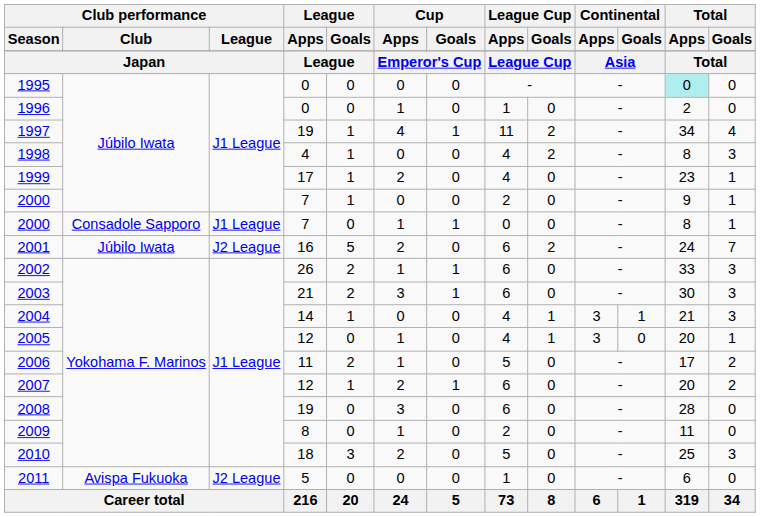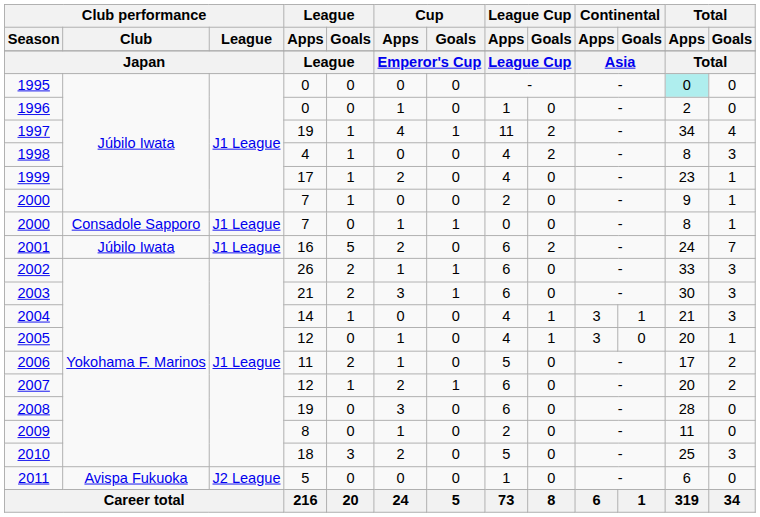 <table class="wikitable" style="text-align:center">
 <tr>
 <th colspan=3>Club performance</th>
 <th colspan=2>League</th>
 <th colspan=2>Cup</th>
 <th colspan=2>League Cup</th>
 <th colspan=2>Continental</th>
 <th colspan=2>Total</th>
 </tr>
 <tr>
 <th>Season</th>
 <th>Club</th>
 <th>League</th>
 <th>Apps</th>
 <th>Goals</th>
 <th>Apps</th>
 <th>Goals</th>
 <th>Apps</th>
 <th>Goals</th>
 <th>Apps</th>
 <th>Goals</th>
 <th>Apps</th>
 <th>Goals</th>
 </tr>
 <tr>
 </tr>
 <tr>
 <th colspan=3>Japan</th>
 <th colspan=2>League</th>
 <th colspan=2><a href='#'>Emperor's Cup</a></th>
 <th colspan=2><a href='#'>League Cup</a></th>
 <th colspan=2><a href='#'>Asia</a></th>
 <th colspan=2>Total</th>
 </tr>
 <tr>
 <td><a href='#'>1995</a></td>
 <td rowspan="6"><a href='#'>Júbilo Iwata</a></td>
 <td rowspan="6"><a href='#'>J1 League</a></td>
 <td>0</td>
 <td>0</td>
 <td>0</td>
 <td>0</td>
 <td colspan="2">-</td>
 <td colspan="2">-</td>
 <td style="background: paleturquoise;">0</td>
 <td>0</td>
 </tr>
 <tr>
 <td><a href='#'>1996</a></td>
 <td>0</td>
 <td>0</td>
 <td>1</td>
 <td>0</td>
 <td>1</td>
 <td>0</td>
 <td colspan="2">-</td>
 <td>2</td>
 <td>0</td>
 </tr>
 <tr>
 <td><a href='#'>1997</a></td>
 <td>19</td>
 <td>1</td>
 <td>4</td>
 <td>1</td>
 <td>11</td>
 <td>2</td>
 <td colspan="2">-</td>
 <td>34</td>
 <td>4</td>
 </tr>
 <tr>
 <td><a href='#'>1998</a></td>
 <td>4</td>
 <td>1</td>
 <td>0</td>
 <td>0</td>
 <td>4</td>
 <td>2</td>
 <td colspan="2">-</td>
 <td>8</td>
 <td>3</td>
 </tr>
 <tr>
 <td><a href='#'>1999</a></td>
 <td>17</td>
 <td>1</td>
 <td>2</td>
 <td>0</td>
 <td>4</td>
 <td>0</td>
 <td colspan="2">-</td>
 <td>23</td>
 <td>1</td>
 </tr>
 <tr>
 <td><a href='#'>2000</a></td>
 <td>7</td>
 <td>1</td>
 <td>0</td>
 <td>0</td>
 <td>2</td>
 <td>0</td>
 <td colspan="2">-</td>
 <td>9</td>
 <td>1</td>
 </tr>
 <tr>
 <td><a href='#'>2000</a></td>
 <td><a href='#'>Consadole Sapporo</a></td>
 <td><a href='#'>J1 League</a></td>
 <td>7</td>
 <td>0</td>
 <td>1</td>
 <td>1</td>
 <td>0</td>
 <td>0</td>
 <td colspan="2">-</td>
 <td>8</td>
 <td>1</td>
 </tr>
 <tr>
 <td><a href='#'>2001</a></td>
 <td><a href='#'>Júbilo Iwata</a></td>
-<td><a href='#'>J2 League</a></td>
+<td><a href='#'>J1 League</a></td>
 <td>16</td>
 <td>5</td>
 <td>2</td>
 <td>0</td>
 <td>6</td>
 <td>2</td>
 <td colspan="2">-</td>
 <td>24</td>
 <td>7</td>
 </tr>
 <tr>
 <td><a href='#'>2002</a></td>
 <td rowspan="9"><a href='#'>Yokohama F. Marinos</a></td>
 <td rowspan="9"><a href='#'>J1 League</a></td>
 <td>26</td>
 <td>2</td>
 <td>1</td>
 <td>1</td>
 <td>6</td>
 <td>0</td>
 <td colspan="2">-</td>
 <td>33</td>
 <td>3</td>
 </tr>
 <tr>
 <td><a href='#'>2003</a></td>
 <td>21</td>
 <td>2</td>
 <td>3</td>
 <td>1</td>
 <td>6</td>
 <td>0</td>
 <td colspan="2">-</td>
 <td>30</td>
 <td>3</td>
 </tr>
 <tr>
 <td><a href='#'>2004</a></td>
 <td>14</td>
 <td>1</td>
 <td>0</td>
 <td>0</td>
 <td>4</td>
 <td>1</td>
 <td>3</td>
 <td>1</td>
 <td>21</td>
 <td>3</td>
 </tr>
 <tr>
 <td><a href='#'>2005</a></td>
 <td>12</td>
 <td>0</td>
 <td>1</td>
 <td>0</td>
 <td>4</td>
 <td>1</td>
 <td>3</td>
 <td>0</td>
 <td>20</td>
 <td>1</td>
 </tr>
 <tr>
 <td><a href='#'>2006</a></td>
 <td>11</td>
 <td>2</td>
 <td>1</td>
 <td>0</td>
 <td>5</td>
 <td>0</td>
 <td colspan="2">-</td>
 <td>17</td>
 <td>2</td>
 </tr>
 <tr>
 <td><a href='#'>2007</a></td>
 <td>12</td>
 <td>1</td>
 <td>2</td>
 <td>1</td>
 <td>6</td>
 <td>0</td>
 <td colspan="2">-</td>
 <td>20</td>
 <td>2</td>
 </tr>
 <tr>
 <td><a href='#'>2008</a></td>
 <td>19</td>
 <td>0</td>
 <td>3</td>
 <td>0</td>
 <td>6</td>
 <td>0</td>
 <td colspan="2">-</td>
 <td>28</td>
 <td>0</td>
 </tr>
 <tr>
 <td><a href='#'>2009</a></td>
 <td>8</td>
 <td>0</td>
 <td>1</td>
 <td>0</td>
 <td>2</td>
 <td>0</td>
 <td colspan="2">-</td>
 <td>11</td>
 <td>0</td>
 </tr>
 <tr>
 <td><a href='#'>2010</a></td>
 <td>18</td>
 <td>3</td>
 <td>2</td>
 <td>0</td>
 <td>5</td>
 <td>0</td>
 <td colspan="2">-</td>
 <td>25</td>
 <td>3</td>
 </tr>
 <tr>
 <td><a href='#'>2011</a></td>
 <td><a href='#'>Avispa Fukuoka</a></td>
 <td><a href='#'>J2 League</a></td>
 <td>5</td>
 <td>0</td>
 <td>0</td>
 <td>0</td>
 <td>1</td>
 <td>0</td>
 <td colspan="2">-</td>
 <td>6</td>
 <td>0</td>
 </tr>
 <tr>
 <th colspan=3>Career total</th>
 <th>216</th>
 <th>20</th>
 <th>24</th>
 <th>5</th>
 <th>73</th>
 <th>8</th>
 <th>6</th>
 <th>1</th>
 <th>319</th>
 <th>34</th>
 </tr>
 </table>
